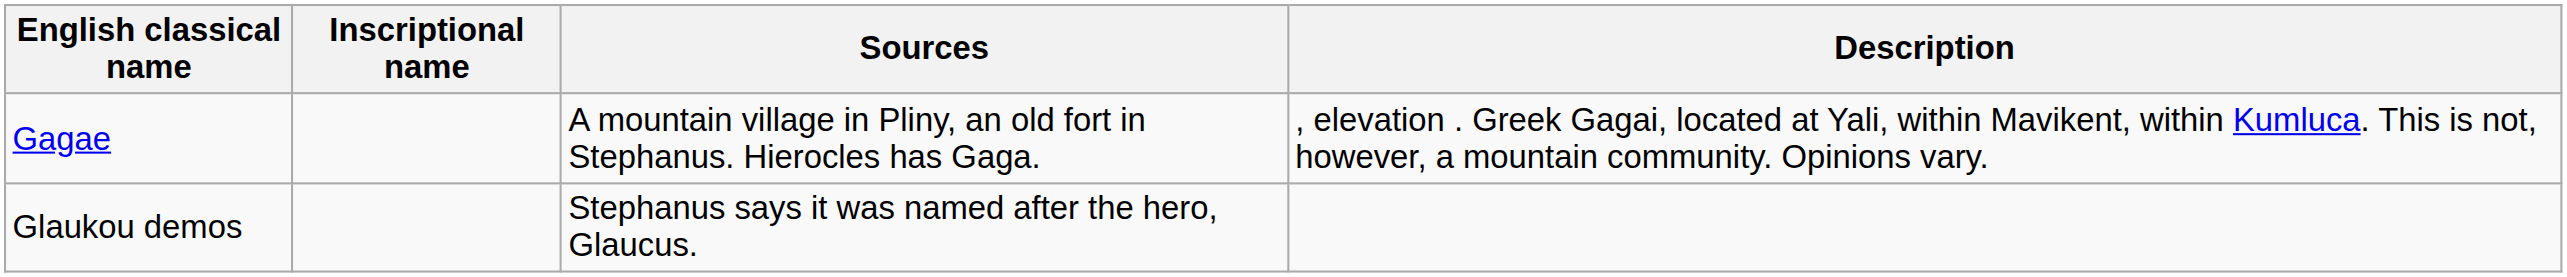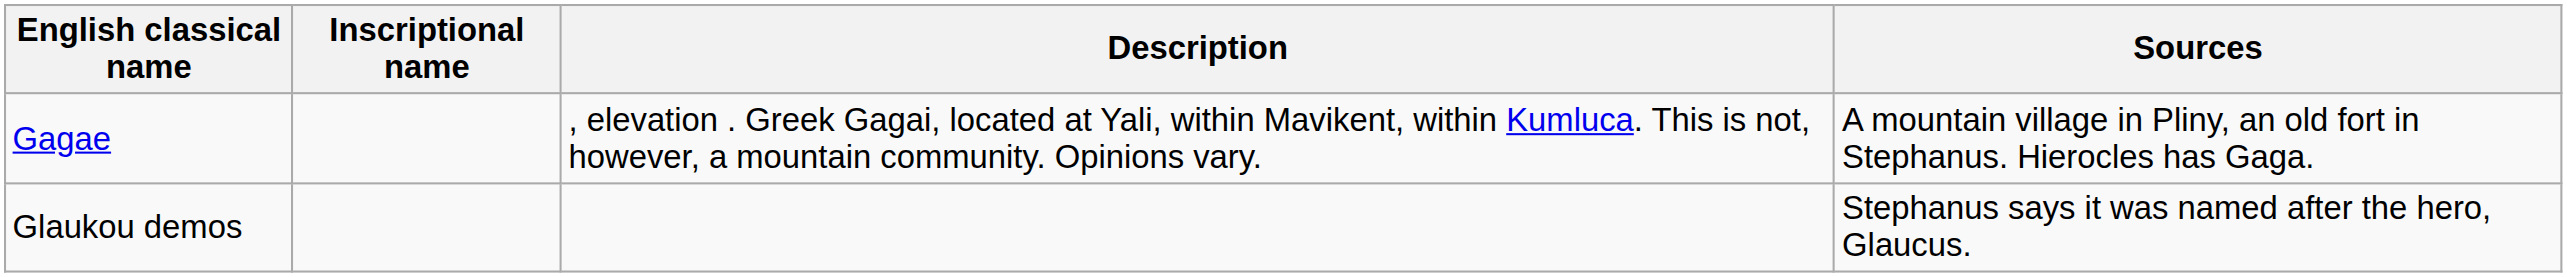 <table class="wikitable sortable">
 <tr>
 <th>English classical name</th>
 <th>Inscriptional name</th>
+<th>Description</th>
 <th>Sources</th>
-<th>Description</th>
 </tr>
 <tr>
 <td><a href='#'>Gagae</a></td>
 <td></td>
+<td>, elevation . Greek Gagai, located at Yali, within Mavikent, within <a href='#'>Kumluca</a>. This is not, however, a mountain community. Opinions vary.</td>
 <td>A mountain village in Pliny, an old fort in Stephanus. Hierocles has Gaga.</td>
-<td>, elevation . Greek Gagai, located at Yali, within Mavikent, within <a href='#'>Kumluca</a>. This is not, however, a mountain community. Opinions vary.</td>
 </tr>
 <tr>
 <td>Glaukou demos</td>
 <td></td>
+<td></td>
 <td>Stephanus says it was named after the hero, Glaucus.</td>
-<td></td>
 </tr>
 </table>
